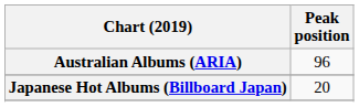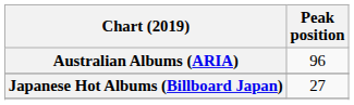 <table class="wikitable sortable plainrowheaders" style="text-align:center">
 <tr>
 <th scope="col">Chart (2019)</th>
 <th scope="col">Peak<br>position</th>
 </tr>
 <tr>
 <th scope="row">Australian Albums (<a href='#'>ARIA</a>)</th>
 <td>96</td>
 </tr>
 <tr>
 </tr>
 <tr>
 </tr>
 <tr>
 </tr>
 <tr>
 </tr>
 <tr>
 </tr>
 <tr>
 </tr>
 <tr>
 </tr>
 <tr>
 </tr>
 <tr>
 </tr>
 <tr>
 </tr>
 <tr>
 <th scope="row">Japanese Hot Albums (<a href='#'>Billboard Japan</a>)</th>
-<td>20</td>
+<td>27</td>
 </tr>
 <tr>
 </tr>
 <tr>
 </tr>
 <tr>
 </tr>
 <tr>
 </tr>
 <tr>
 </tr>
 <tr>
 </tr>
 <tr>
 </tr>
 <tr>
 </tr>
 <tr>
 </tr>
 <tr>
 </tr>
 <tr>
 </tr>
 <tr>
 </tr>
 <tr>
 </tr>
 <tr>
 </tr>
 </table>
